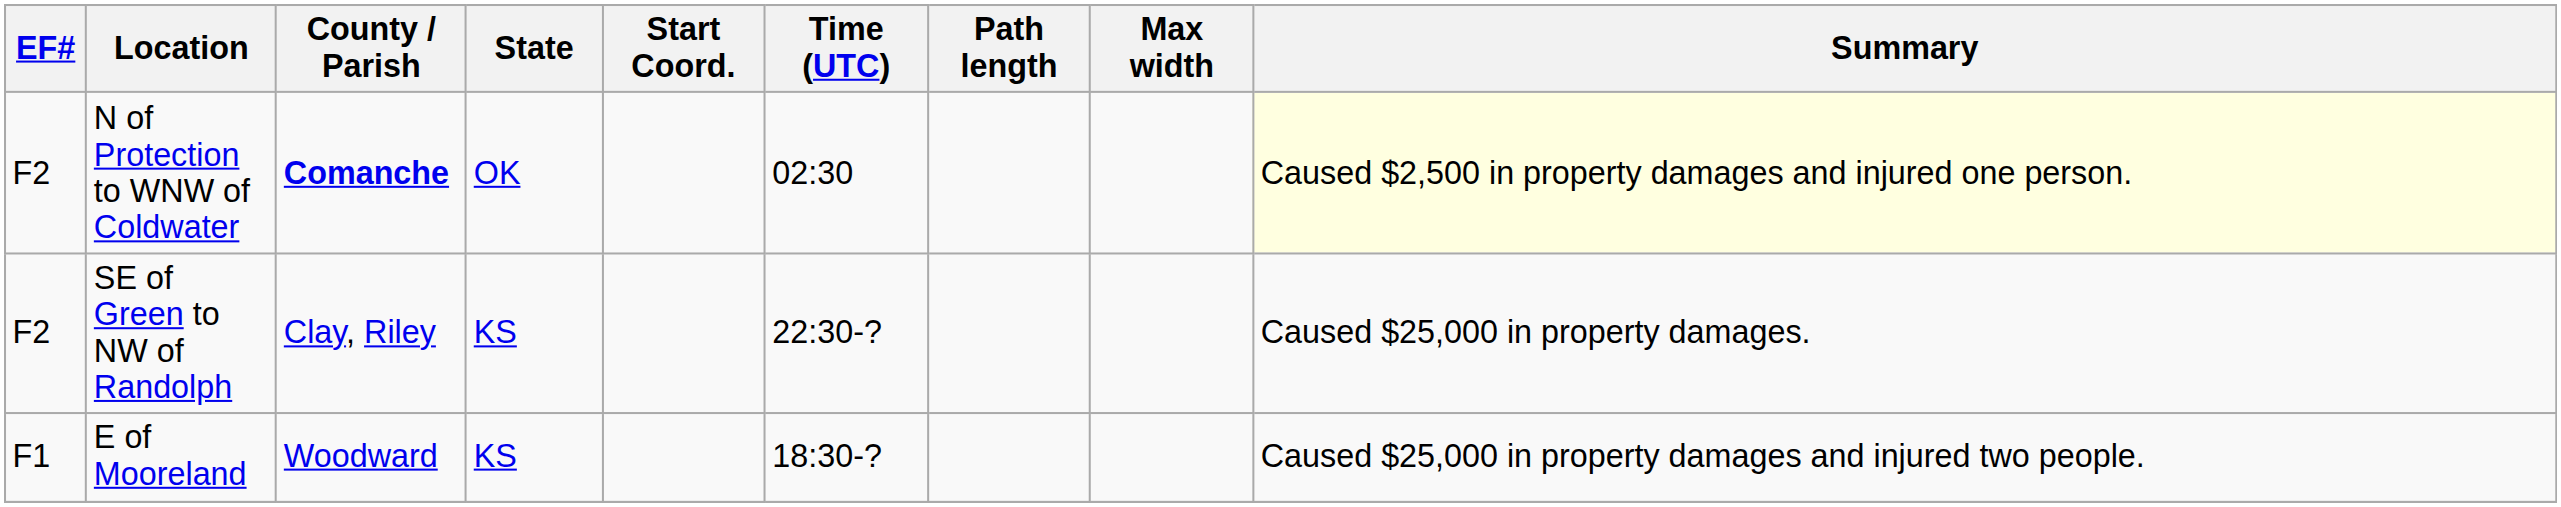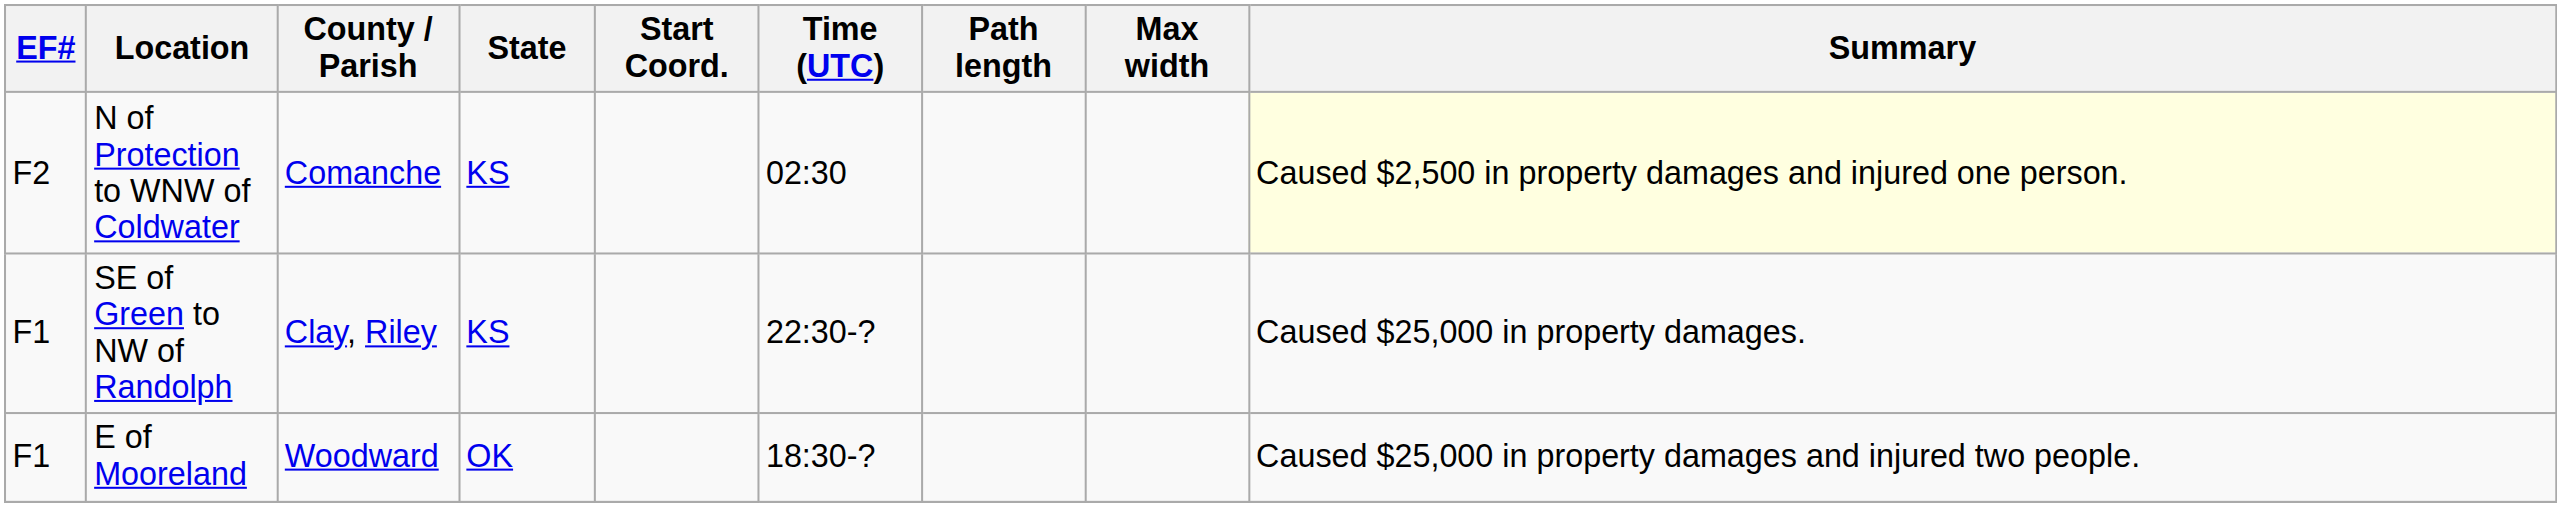 <table class="wikitable sortable" style="width:100%;">
 <tr>
 <th scope="col"  style="width:3%; text-align:center;"><a href='#'>EF#</a></th>
 <th scope="col"  style="width:7%; text-align:center;" class="unsortable">Location</th>
 <th scope="col"  style="width:6%; text-align:center;" class="unsortable">County / Parish</th>
 <th scope="col"  style="width:5%; text-align:center;">State</th>
 <th scope="col"  style="width:6%; text-align:center;">Start Coord.</th>
 <th scope="col"  style="width:6%; text-align:center;">Time (<a href='#'>UTC</a>)</th>
 <th scope="col"  style="width:6%; text-align:center;">Path length</th>
 <th scope="col"  style="width:6%; text-align:center;">Max width</th>
 <th scope="col" class="unsortable" style="width:48%; text-align:center;">Summary</th>
 </tr>
 <tr>
 <td bgcolor=>F2</td>
 <td>N of <a href='#'>Protection</a> to WNW of <a href='#'>Coldwater</a></td>
-<td><strong><a href='#'>Comanche</a></strong></td>
-<td><a href='#'>OK</a></td>
+<td><a href='#'>Comanche</a></td>
+<td><a href='#'>KS</a></td>
 <td></td>
 <td>02:30</td>
 <td></td>
 <td></td>
 <td style="background: lightyellow;">Caused $2,500 in property damages and injured one person.</td>
 </tr>
 <tr>
-<td bgcolor=>F2</td>
+<td bgcolor=>F1</td>
 <td>SE of <a href='#'>Green</a> to NW of <a href='#'>Randolph</a></td>
 <td><a href='#'>Clay</a>, <a href='#'>Riley</a></td>
 <td><a href='#'>KS</a></td>
 <td></td>
 <td>22:30-?</td>
 <td></td>
 <td></td>
 <td>Caused $25,000 in property damages.</td>
 </tr>
 <tr>
 <td bgcolor=>F1</td>
 <td>E of <a href='#'>Mooreland</a></td>
 <td><a href='#'>Woodward</a></td>
-<td><a href='#'>KS</a></td>
+<td><a href='#'>OK</a></td>
 <td></td>
 <td>18:30-?</td>
 <td></td>
 <td></td>
 <td>Caused $25,000 in property damages and injured two people.</td>
 </tr>
 <tr>
 </tr>
 </table>
